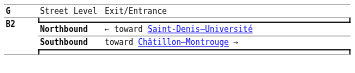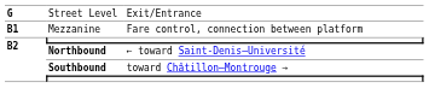 <table border=0 cellspacing=0 cellpadding=3>
 <tr>
 <td style="border-top:solid 1px gray;" width=50 valign=top><strong>G</strong></td>
 <td style="border-top:solid 1px gray;" width=100 valign=top>Street Level</td>
 <td style="border-top:solid 1px gray;" width=400 valign=top>Exit/Entrance</td>
+</tr>
+<tr>
+<td style="border-top:solid 1px gray;" width=50 valign=top><strong>B1</strong></td>
+<td style="border-top:solid 1px gray;" width=100 valign=top>Mezzanine</td>
+<td style="border-top:solid 1px gray;" width=400 valign=top>Fare control, connection between platform</td>
 </tr>
 <tr>
 <td style="border-top:solid 1px gray;border-bottom:solid 1px gray;" width=50 rowspan=4 valign=top><strong>B2</strong></td>
 <td style="border-top:solid 1px gray;border-right:solid 2px black;border-left:solid 2px black;border-bottom:solid 2px black;text-align:center;" colspan=2></td>
 </tr>
 <tr>
 <td style="border-bottom:solid 1px gray;" width=100><strong>Northbound</strong></td>
 <td style="border-bottom:solid 1px gray;" width=390>←   toward <a href='#'>Saint-Denis–Université</a> </td>
 </tr>
 <tr>
 <td><strong>Southbound</strong></td>
 <td>    toward <a href='#'>Châtillon–Montrouge</a>  →</td>
 </tr>
 <tr>
 <td style="border-top:solid 2px black;border-right:solid 2px black;border-left:solid 2px black;border-bottom:solid 1px gray;text-align:center;" colspan=2></td>
 </tr>
 </table>
